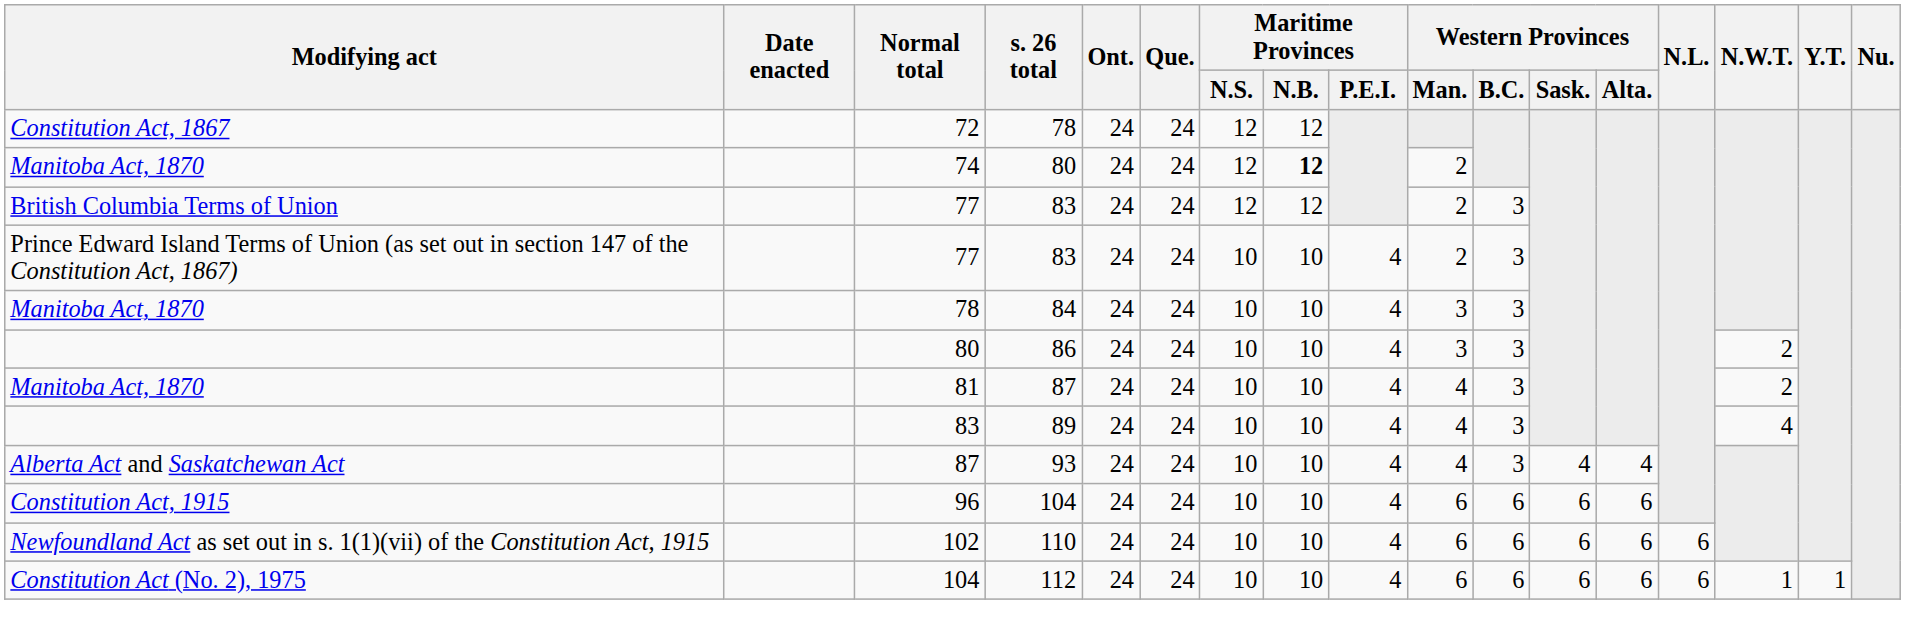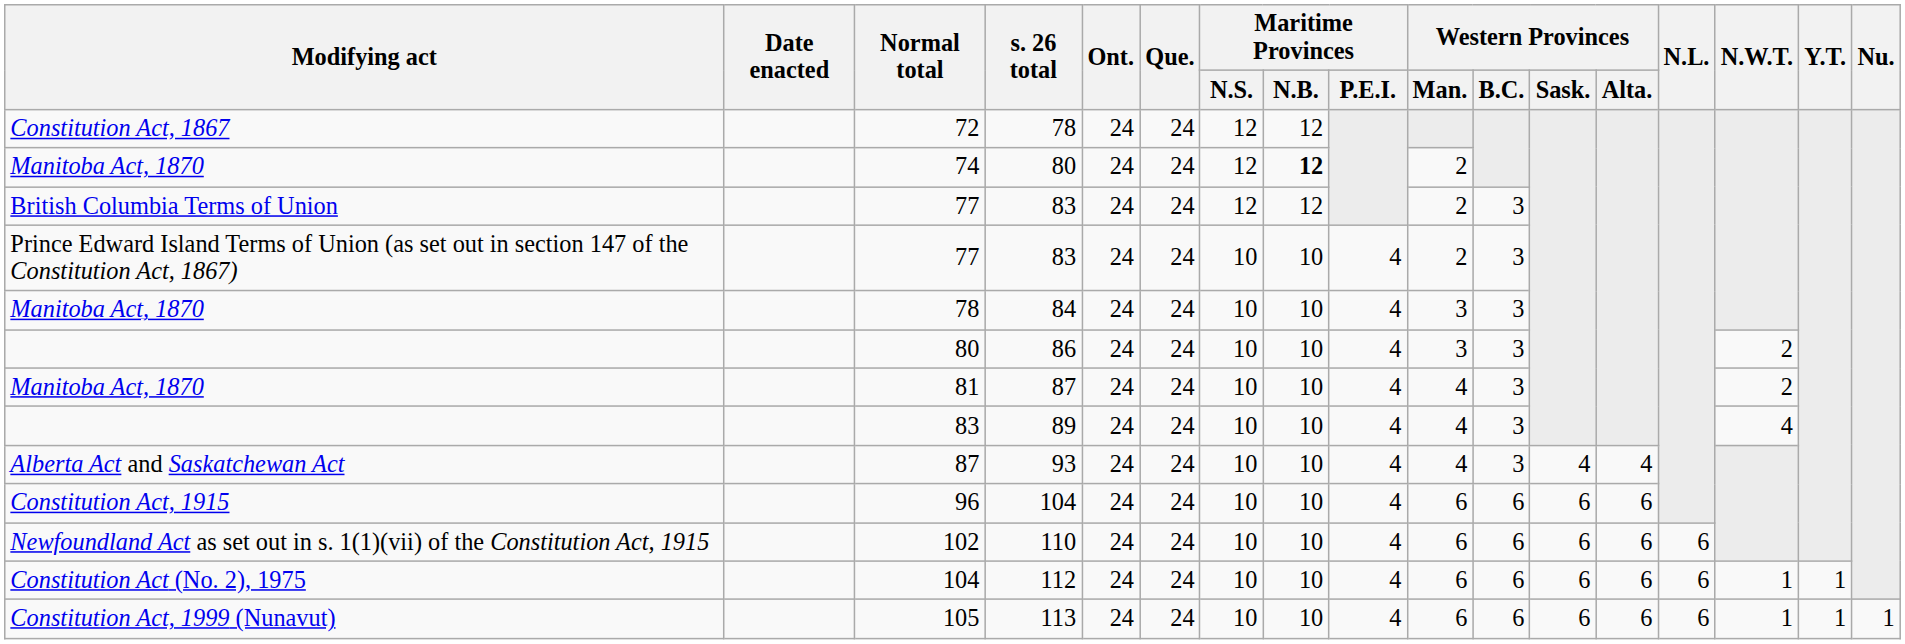 <table class="wikitable" style="text-align:right;">
 <tr>
 <th rowspan="2">Modifying act</th>
 <th rowspan="2">Date enacted</th>
 <th rowspan="2">Normal total</th>
 <th rowspan="2">s. 26 total</th>
 <th rowspan="2">Ont.</th>
 <th rowspan="2">Que.</th>
 <th colspan="3">Maritime Provinces</th>
 <th colspan="4">Western Provinces</th>
 <th rowspan="2">N.L.</th>
 <th rowspan="2">N.W.T.</th>
 <th rowspan="2">Y.T.</th>
 <th rowspan="2">Nu.</th>
 </tr>
 <tr>
 <th>N.S.</th>
 <th>N.B.</th>
 <th>P.E.I.</th>
 <th>Man.</th>
 <th>B.C.</th>
 <th>Sask.</th>
 <th>Alta.</th>
 </tr>
 <tr>
 <td style="text-align:left;"><em><a href='#'>Constitution Act, 1867</a></em></td>
 <td></td>
 <td>72</td>
 <td>78</td>
 <td>24</td>
 <td>24</td>
 <td>12</td>
 <td>12</td>
 <td style="background: #ececec" rowspan=3></td>
 <td style="background: #ececec"></td>
 <td style="background: #ececec" rowspan=2></td>
 <td style="background: #ececec" rowspan=8></td>
 <td style="background: #ececec" rowspan=8></td>
 <td style="background: #ececec" rowspan=10></td>
 <td style="background: #ececec" rowspan=5></td>
 <td style="background: #ececec" rowspan=11></td>
 <td style="background: #ececec" rowspan=12></td>
 </tr>
 <tr>
 <td style="text-align:left;"><em><a href='#'>Manitoba Act, 1870</a></em></td>
 <td></td>
 <td>74</td>
 <td>80</td>
 <td>24</td>
 <td>24</td>
 <td>12</td>
 <td><strong>12</strong></td>
 <td>2</td>
 </tr>
 <tr>
 <td style="text-align:left;"><a href='#'>British Columbia Terms of Union</a></td>
 <td></td>
 <td>77</td>
 <td>83</td>
 <td>24</td>
 <td>24</td>
 <td>12</td>
 <td>12</td>
 <td>2</td>
 <td>3</td>
 </tr>
 <tr>
 <td style="text-align:left;">Prince Edward Island Terms of Union (as set out in section 147 of the <em>Constitution Act, 1867)</em></td>
 <td></td>
 <td>77</td>
 <td>83</td>
 <td>24</td>
 <td>24</td>
 <td>10</td>
 <td>10</td>
 <td>4</td>
 <td>2</td>
 <td>3</td>
 </tr>
 <tr>
 <td style="text-align:left;"><em><a href='#'>Manitoba Act, 1870</a></em></td>
 <td></td>
 <td>78</td>
 <td>84</td>
 <td>24</td>
 <td>24</td>
 <td>10</td>
 <td>10</td>
 <td>4</td>
 <td>3</td>
 <td>3</td>
 </tr>
 <tr>
 <td style="text-align:left;"></td>
 <td></td>
 <td>80</td>
 <td>86</td>
 <td>24</td>
 <td>24</td>
 <td>10</td>
 <td>10</td>
 <td>4</td>
 <td>3</td>
 <td>3</td>
 <td>2</td>
 </tr>
 <tr>
 <td style="text-align:left;"><em><a href='#'>Manitoba Act, 1870</a></em></td>
 <td></td>
 <td>81</td>
 <td>87</td>
 <td>24</td>
 <td>24</td>
 <td>10</td>
 <td>10</td>
 <td>4</td>
 <td>4</td>
 <td>3</td>
 <td>2</td>
 </tr>
 <tr>
 <td style="text-align:left;"></td>
 <td></td>
 <td>83</td>
 <td>89</td>
 <td>24</td>
 <td>24</td>
 <td>10</td>
 <td>10</td>
 <td>4</td>
 <td>4</td>
 <td>3</td>
 <td>4</td>
 </tr>
 <tr>
 <td style="text-align:left;"><em><a href='#'>Alberta Act</a></em> and <em><a href='#'>Saskatchewan Act</a></em></td>
 <td></td>
 <td>87</td>
 <td>93</td>
 <td>24</td>
 <td>24</td>
 <td>10</td>
 <td>10</td>
 <td>4</td>
 <td>4</td>
 <td>3</td>
 <td>4</td>
 <td>4</td>
 <td style="background: #ececec" rowspan=3></td>
 </tr>
 <tr>
 <td style="text-align:left;"><em><a href='#'>Constitution Act, 1915</a></em></td>
 <td></td>
 <td>96</td>
 <td>104</td>
 <td>24</td>
 <td>24</td>
 <td>10</td>
 <td>10</td>
 <td>4</td>
 <td>6</td>
 <td>6</td>
 <td>6</td>
 <td>6</td>
 </tr>
 <tr>
 <td style="text-align:left;"><em><a href='#'>Newfoundland Act</a></em> as set out in s. 1(1)(vii) of the <em>Constitution Act, 1915</em></td>
 <td></td>
 <td>102</td>
 <td>110</td>
 <td>24</td>
 <td>24</td>
 <td>10</td>
 <td>10</td>
 <td>4</td>
 <td>6</td>
 <td>6</td>
 <td>6</td>
 <td>6</td>
 <td>6</td>
 </tr>
 <tr>
 <td style="text-align:left;"><a href='#'><em>Constitution Act</em> (No. 2), 1975</a></td>
 <td></td>
 <td>104</td>
 <td>112</td>
 <td>24</td>
 <td>24</td>
 <td>10</td>
 <td>10</td>
 <td>4</td>
 <td>6</td>
 <td>6</td>
 <td>6</td>
 <td>6</td>
 <td>6</td>
 <td>1</td>
 <td>1</td>
 </tr>
+<tr>
+<td style="text-align:left;"><a href='#'><em>Constitution Act, 1999</em> (Nunavut)</a></td>
+<td></td>
+<td>105</td>
+<td>113</td>
+<td>24</td>
+<td>24</td>
+<td>10</td>
+<td>10</td>
+<td>4</td>
+<td>6</td>
+<td>6</td>
+<td>6</td>
+<td>6</td>
+<td>6</td>
+<td>1</td>
+<td>1</td>
+<td>1</td>
+</tr>
 </table>
